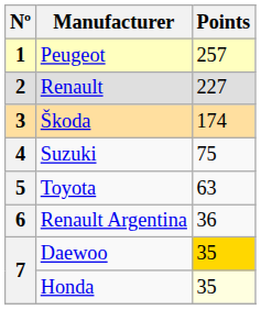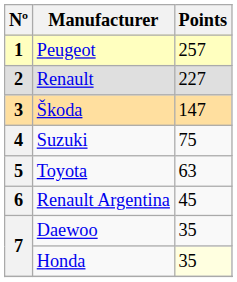 <table class="wikitable" border="1" style="text-align:left; font-size:90%;">
 <tr>
 <th>Nº</th>
 <th>Manufacturer</th>
 <th>Points</th>
 </tr>
 <tr>
 <th style="background:#FFFFBF;">1</th>
 <td style="background:#FFFFBF;"> <a href='#'>Peugeot</a></td>
 <td style="background:#FFFFBF;">257</td>
 </tr>
 <tr>
 <th style="background:#DFDFDF;">2</th>
 <td style="background:#DFDFDF;"> <a href='#'>Renault</a></td>
 <td style="background:#DFDFDF;">227</td>
 </tr>
 <tr>
 <th style="background:#FFDF9F;">3</th>
 <td style="background:#FFDF9F;"> <a href='#'>Škoda</a></td>
-<td style="background:#FFDF9F;">174</td>
+<td style="background:#FFDF9F;">147</td>
 </tr>
 <tr>
 <th>4</th>
 <td> <a href='#'>Suzuki</a></td>
 <td>75</td>
 </tr>
 <tr>
 <th>5</th>
 <td> <a href='#'>Toyota</a></td>
 <td>63</td>
 </tr>
 <tr>
 <th>6</th>
 <td> <a href='#'>Renault Argentina</a></td>
-<td>36</td>
+<td>45</td>
 </tr>
 <tr>
 <th rowspan="2">7</th>
 <td> <a href='#'>Daewoo</a></td>
-<td style="background: gold;">35</td>
+<td>35</td>
 </tr>
 <tr>
 <td> <a href='#'>Honda</a></td>
 <td style="background: lightyellow;">35</td>
 </tr>
 <tr>
 </tr>
 <tr>
 </tr>
 </table>
